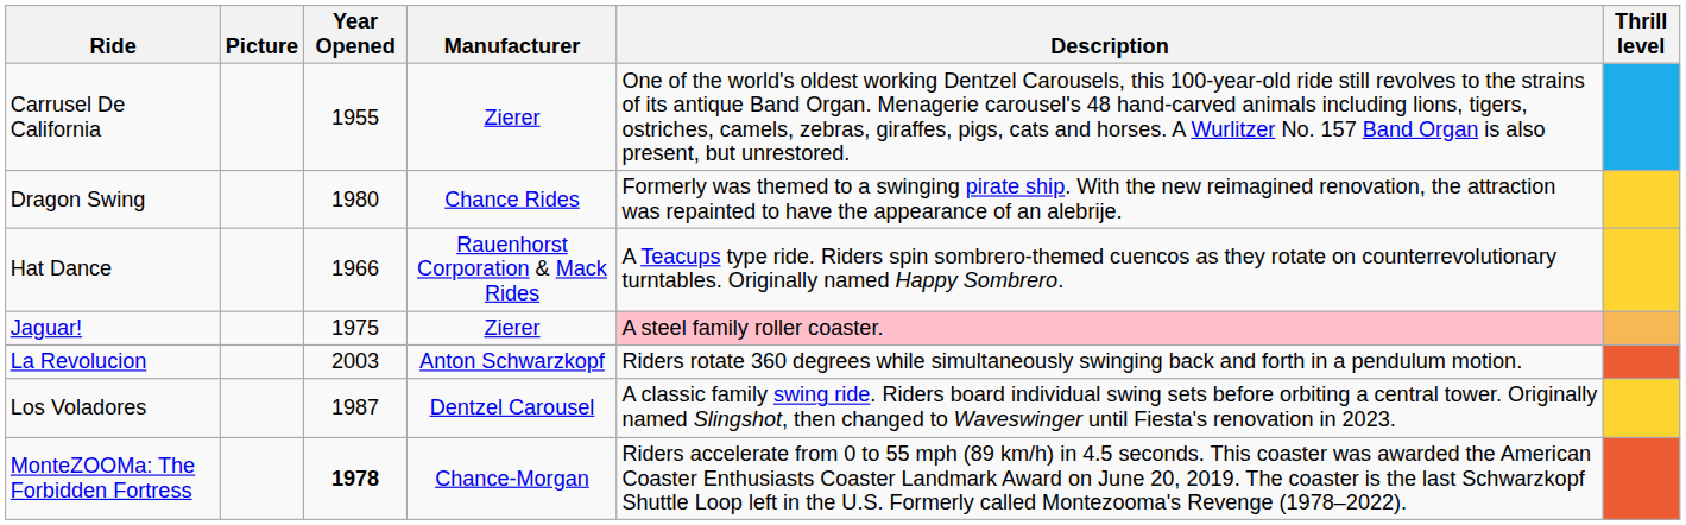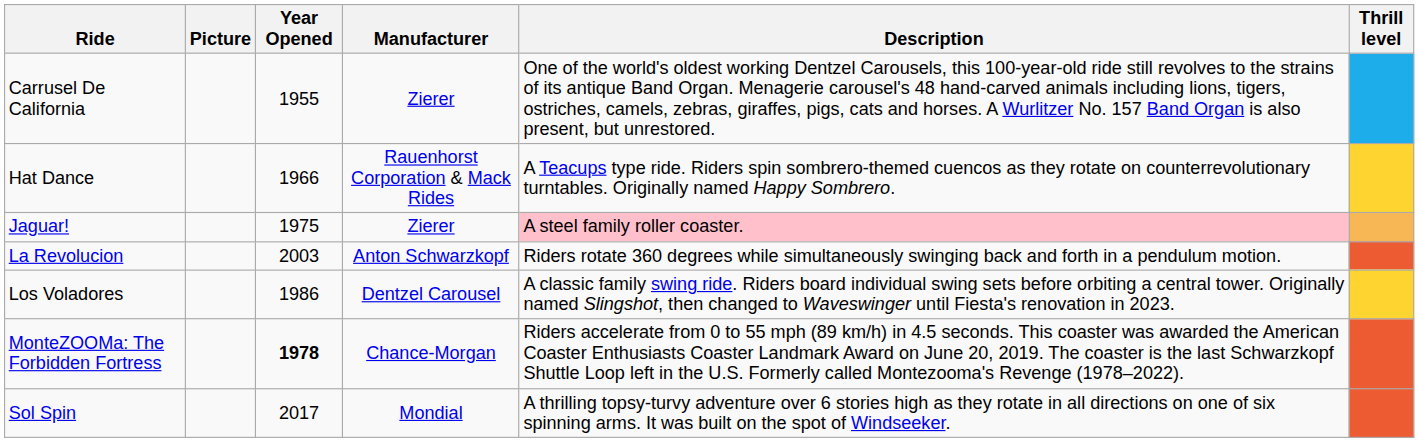 <table class="sortable wikitable">
 <tr style="vertical-align:bottom;">
 <th>Ride</th>
 <th>Picture</th>
 <th>Year Opened</th>
 <th>Manufacturer</th>
 <th>Description</th>
 <th>Thrill level</th>
 </tr>
 <tr>
 <td>Carrusel De California</td>
 <td></td>
 <td style="text-align:center">1955</td>
 <td style="text-align:center"><a href='#'>Zierer</a></td>
 <td>One of the world's oldest working Dentzel Carousels, this 100-year-old ride still revolves to the strains of its antique Band Organ. Menagerie carousel's 48 hand-carved animals including lions, tigers, ostriches, camels, zebras, giraffes, pigs, cats and horses. A <a href='#'>Wurlitzer</a> No. 157 <a href='#'>Band Organ</a> is also present, but unrestored.</td>
 <td align="center" bgcolor="#1CADEA"><strong></strong></td>
-</tr>
-<tr>
-<td>Dragon Swing</td>
-<td></td>
-<td style="text-align:center">1980</td>
-<td style="text-align:center"><a href='#'>Chance Rides</a></td>
-<td>Formerly was themed to a swinging <a href='#'>pirate ship</a>. With the new reimagined renovation, the attraction was repainted to have the appearance of an alebrije.</td>
-<td align="center" bgcolor="#FED530"><strong></strong></td>
 </tr>
 <tr>
 <td>Hat Dance</td>
 <td></td>
 <td style="text-align:center">1966</td>
 <td style="text-align:center"><a href='#'>Rauenhorst Corporation</a> & <a href='#'>Mack Rides</a></td>
 <td>A <a href='#'>Teacups</a> type ride. Riders spin sombrero-themed cuencos as they rotate on counterrevolutionary turntables. Originally named <em>Happy Sombrero</em>.</td>
 <td align="center" bgcolor="#FED530"><strong></strong></td>
 </tr>
 <tr>
 <td><a href='#'>Jaguar!</a></td>
 <td></td>
 <td style="text-align:center">1975</td>
 <td style="text-align:center"><a href='#'>Zierer</a></td>
 <td style="background: pink;">A steel family roller coaster.</td>
 <td align="center" bgcolor="#F7B754"><strong></strong></td>
 </tr>
 <tr>
 <td><a href='#'>La Revolucion</a></td>
 <td></td>
 <td style="text-align:center">2003</td>
 <td style="text-align:center"><a href='#'>Anton Schwarzkopf</a></td>
 <td>Riders rotate 360 degrees while simultaneously swinging back and forth in a pendulum motion.</td>
 <td align="center" bgcolor="#ED5B33"><strong></strong></td>
 </tr>
 <tr>
 <td>Los Voladores</td>
 <td></td>
-<td style="text-align:center">1987</td>
+<td style="text-align:center">1986</td>
 <td style="text-align:center"><a href='#'>Dentzel Carousel</a></td>
 <td>A classic family <a href='#'>swing ride</a>. Riders board individual swing sets before orbiting a central tower. Originally named <em>Slingshot</em>, then changed to <em>Waveswinger</em> until Fiesta's renovation in 2023.</td>
 <td align="center" bgcolor="#FED530"><strong></strong></td>
 </tr>
 <tr>
 <td><a href='#'>MonteZOOMa: The Forbidden Fortress</a></td>
 <td></td>
 <td style="text-align:center"><strong>1978</strong></td>
 <td style="text-align:center"><a href='#'>Chance-Morgan</a></td>
 <td>Riders accelerate from 0 to 55 mph (89 km/h) in 4.5 seconds. This coaster was awarded the American Coaster Enthusiasts Coaster Landmark Award on June 20, 2019. The coaster is the last Schwarzkopf Shuttle Loop left in the U.S. Formerly called Montezooma's Revenge (1978–2022).</td>
 <td align="center" bgcolor="#ED5B33"><strong></strong></td>
 </tr>
+<tr>
+<td><a href='#'>Sol Spin</a></td>
+<td></td>
+<td style="text-align:center">2017</td>
+<td style="text-align:center"><a href='#'>Mondial</a></td>
+<td>A thrilling topsy-turvy adventure over 6 stories high as they rotate in all directions on one of six spinning arms. It was built on the spot of <a href='#'>Windseeker</a>.</td>
+<td align="center" bgcolor="#ED5B33"><strong></strong></td>
+</tr>
 </table>
